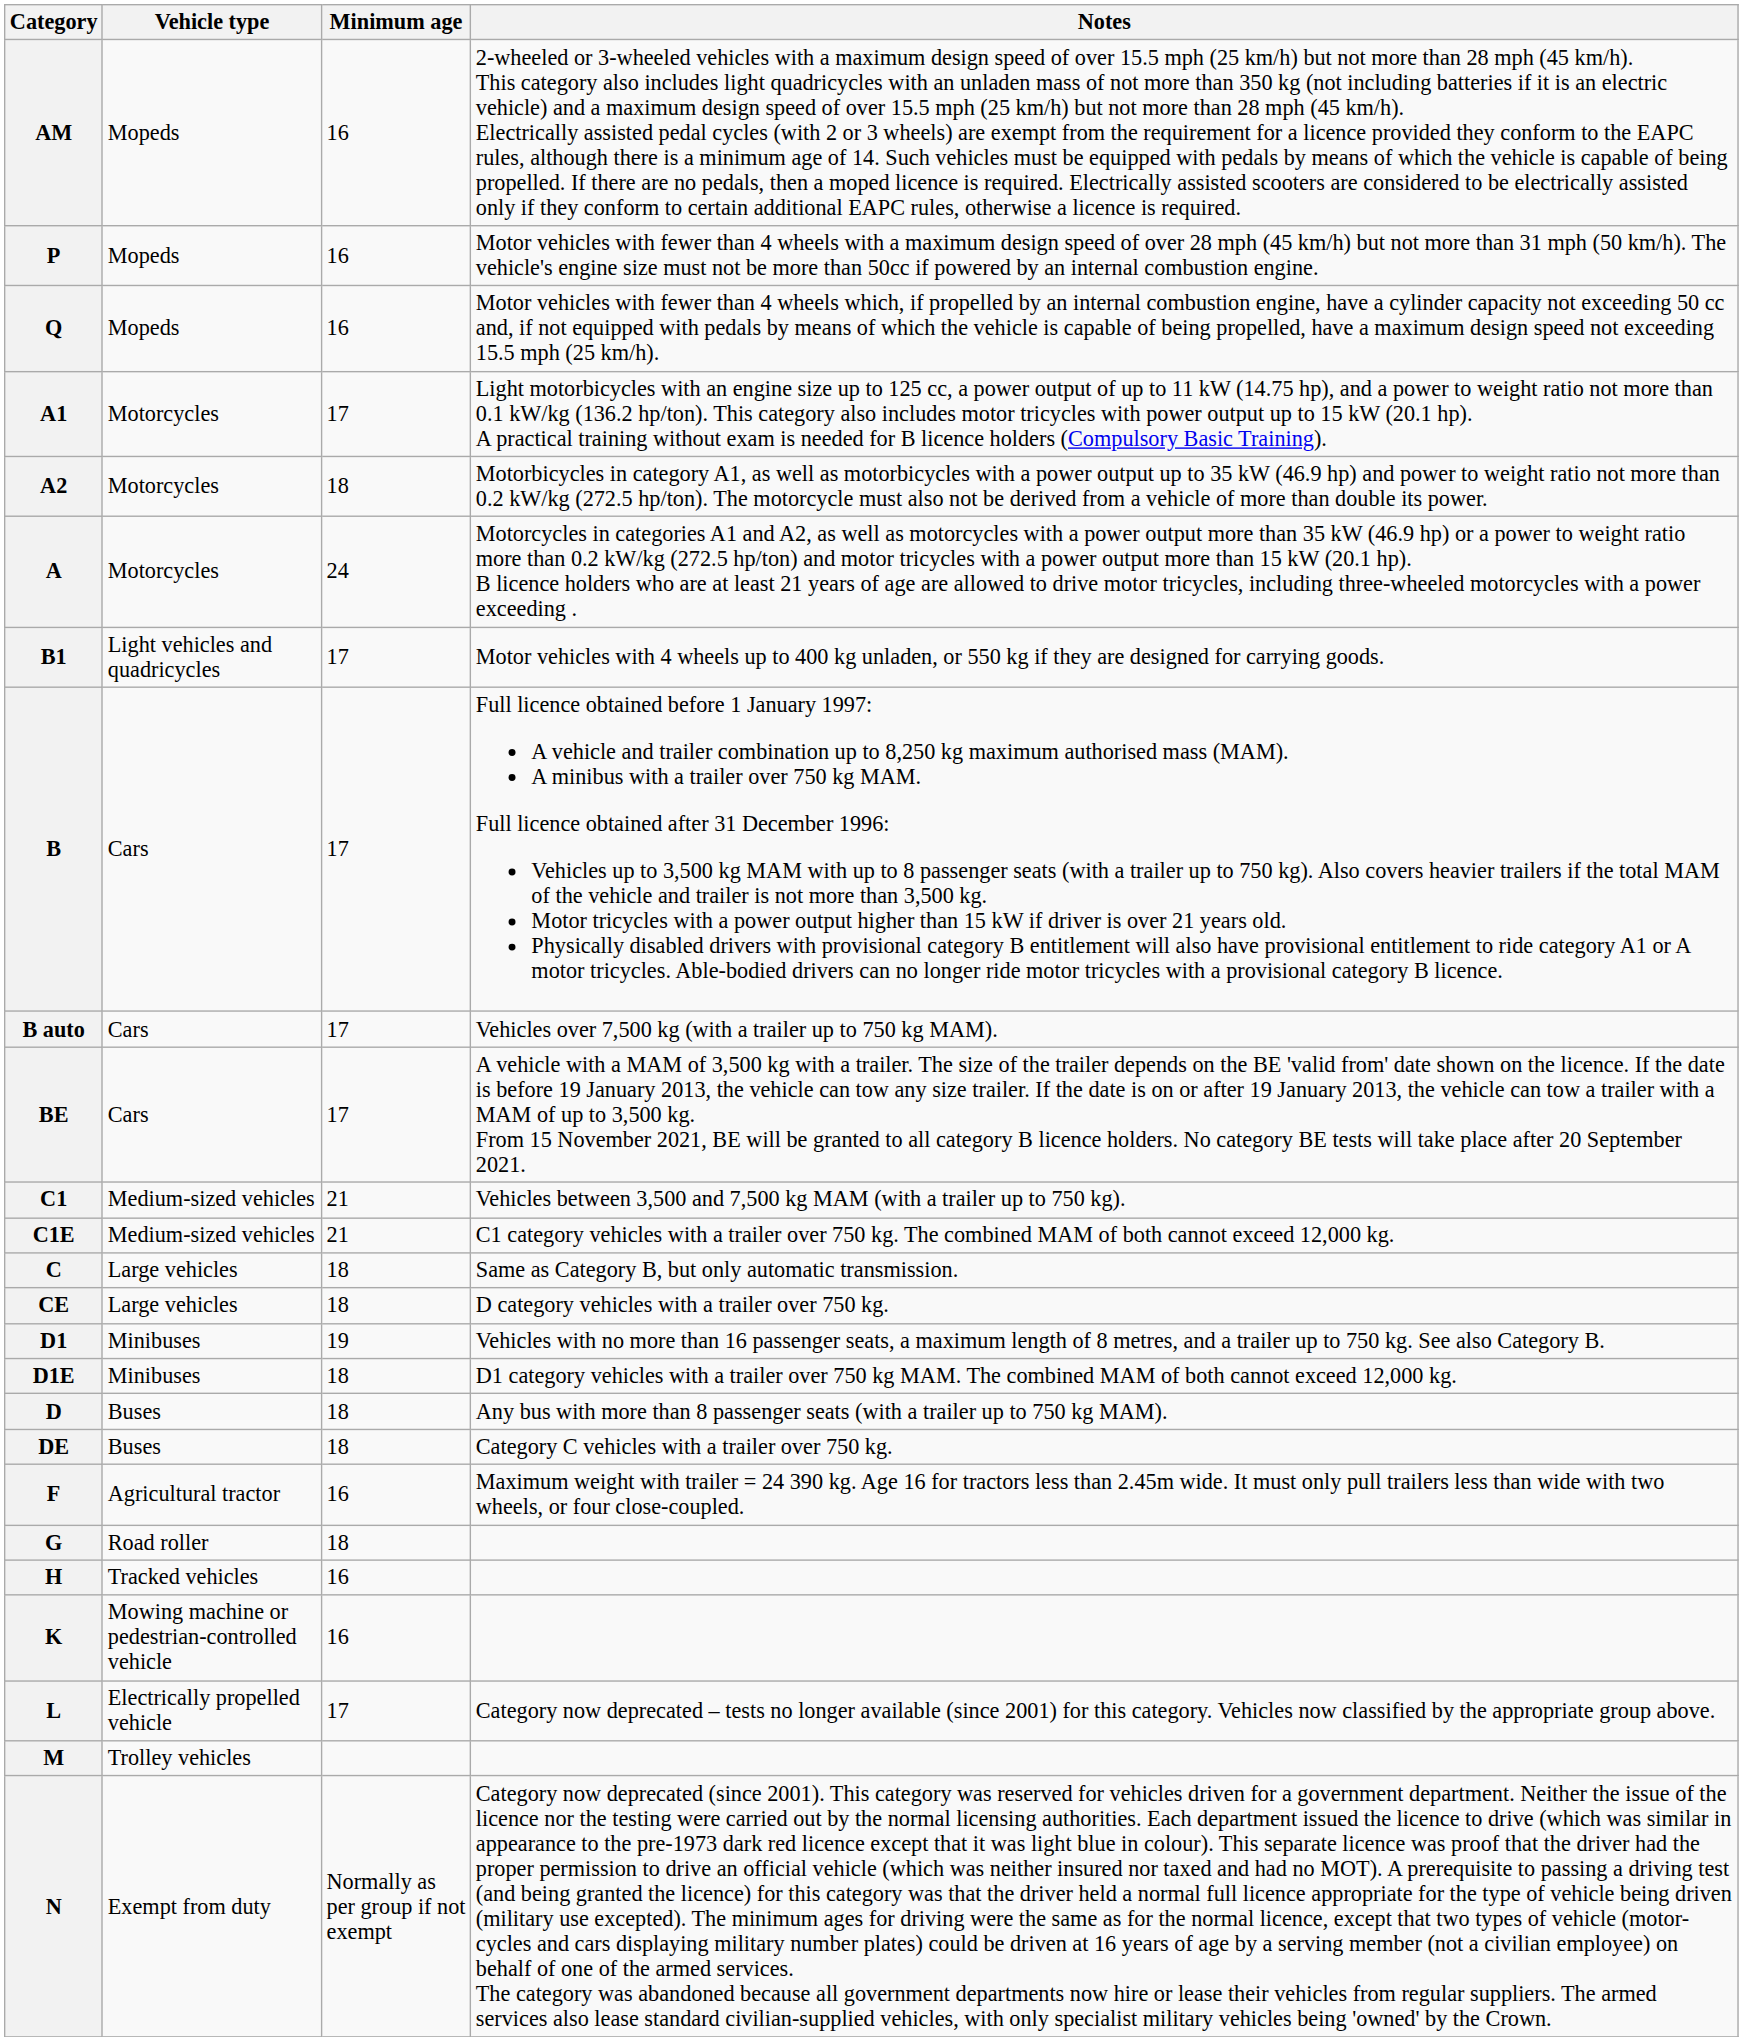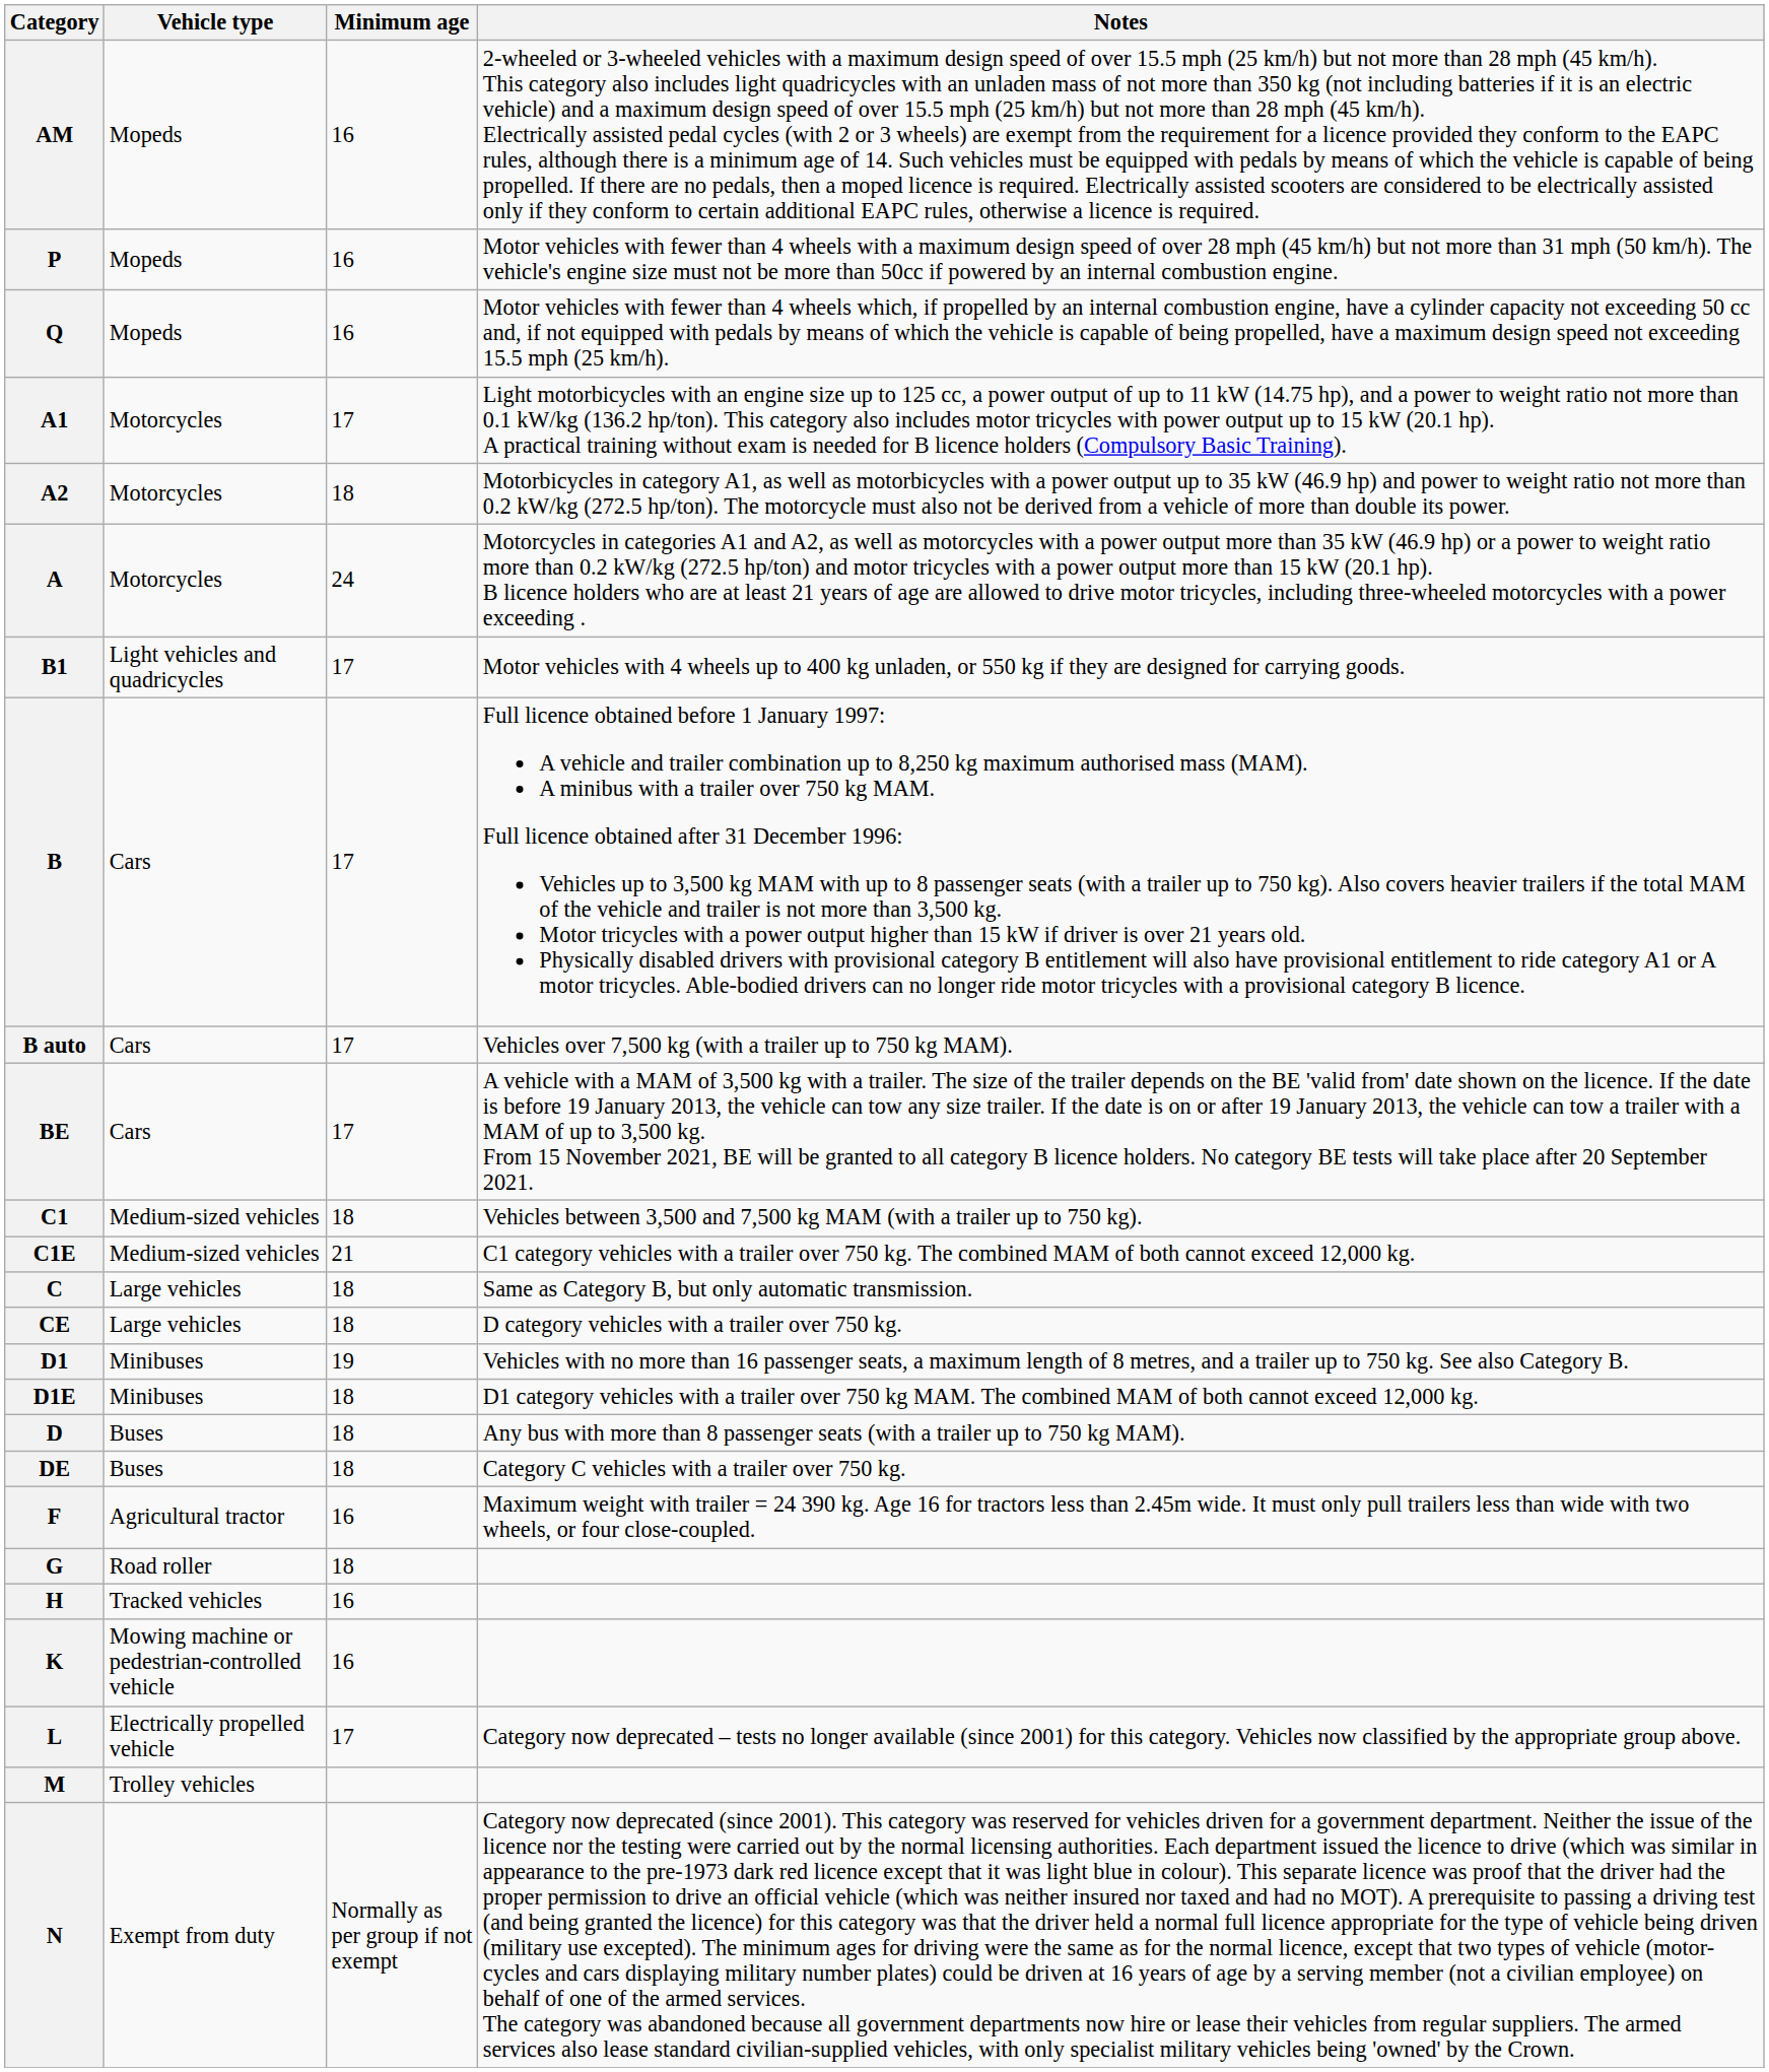 <table class="wikitable">
 <tr>
 <th>Category</th>
 <th width=150px>Vehicle type</th>
 <th width=100>Minimum age</th>
 <th>Notes</th>
 </tr>
 <tr>
 <th>AM</th>
 <td>Mopeds</td>
 <td>16</td>
 <td>2-wheeled or 3-wheeled vehicles with a maximum design speed of over 15.5 mph (25 km/h) but not more than 28 mph (45 km/h).<br>This category also includes light quadricycles with an unladen mass of not more than 350 kg (not including batteries if it is an electric vehicle) and a maximum design speed of over 15.5 mph (25 km/h) but not more than 28 mph (45 km/h).<br>Electrically assisted pedal cycles (with 2 or 3 wheels) are exempt from the requirement for a licence provided they conform to the EAPC rules, although there is a minimum age of 14. Such vehicles must be equipped with pedals by means of which the vehicle is capable of being propelled. If there are no pedals, then a moped licence is required. Electrically assisted scooters are considered to be electrically assisted only if they conform to certain additional EAPC rules, otherwise a licence is required.</td>
 </tr>
 <tr>
 <th>P</th>
 <td>Mopeds</td>
 <td>16</td>
 <td>Motor vehicles with fewer than 4 wheels with a maximum design speed of over 28 mph (45 km/h) but not more than 31 mph (50 km/h). The vehicle's engine size must not be more than 50cc if powered by an internal combustion engine.</td>
 </tr>
 <tr>
 <th>Q</th>
 <td>Mopeds</td>
 <td>16</td>
 <td>Motor vehicles with fewer than 4 wheels which, if propelled by an internal combustion engine, have a cylinder capacity not exceeding 50 cc and, if not equipped with pedals by means of which the vehicle is capable of being propelled, have a maximum design speed not exceeding 15.5 mph (25 km/h).</td>
 </tr>
 <tr>
 <th>A1</th>
 <td>Motorcycles</td>
 <td>17</td>
 <td>Light motorbicycles with an engine size up to 125 cc, a power output of up to 11 kW (14.75 hp), and a power to weight ratio not more than 0.1 kW/kg (136.2 hp/ton). This category also includes motor tricycles with power output up to 15 kW (20.1 hp).<br>A practical training without exam is needed for B licence holders (<a href='#'>Compulsory Basic Training</a>).</td>
 </tr>
 <tr>
 <th>A2</th>
 <td>Motorcycles</td>
 <td>18</td>
 <td>Motorbicycles in category A1, as well as motorbicycles with a power output up to 35 kW (46.9 hp) and power to weight ratio not more than 0.2 kW/<abbr>kg (272.5 hp/ton).</abbr> The motorcycle must also not be derived from a vehicle of more than double its power.</td>
 </tr>
 <tr>
 <th>A</th>
 <td>Motorcycles</td>
 <td>24</td>
 <td>Motorcycles in categories A1 and A2, as well as motorcycles with a power output more than 35 kW (46.9 hp) or a power to weight ratio more than 0.2 kW/<abbr>kg (272.5 hp/ton) and motor tricycles with a power output more than 15 kW (20.1 hp).</abbr><br>B licence holders who are at least 21 years of age are allowed to drive motor tricycles, including three-wheeled motorcycles with a power exceeding .</td>
 </tr>
 <tr>
 <th>B1</th>
 <td>Light vehicles and quadricycles</td>
 <td>17</td>
 <td>Motor vehicles with 4 wheels up to 400 kg unladen, or 550 kg if they are designed for carrying goods.</td>
 </tr>
 <tr>
 <th>B</th>
 <td>Cars</td>
 <td>17</td>
 <td>Full licence obtained before 1 January 1997:<br><ul><li>A vehicle and trailer combination up to 8,250 kg maximum authorised mass (<abbr>MAM</abbr>).</li><li>A minibus with a trailer over 750 kg <abbr>MAM</abbr>.</li></ul>Full licence obtained after 31 December 1996:<ul><li>Vehicles up to 3,500 kg <abbr>MAM</abbr> with up to 8 passenger seats (with a trailer up to 750 kg). Also covers heavier trailers if the total <abbr>MAM</abbr> of the vehicle and trailer is not more than 3,500 kg.</li><li>Motor tricycles with a power output higher than 15 kW if driver is over 21 years old.</li><li>Physically disabled drivers with provisional category B entitlement will also have provisional entitlement to ride category A1 or A motor tricycles. Able-bodied drivers can no longer ride motor tricycles with a provisional category B licence.</li></ul></td>
 </tr>
 <tr>
 <th>B auto</th>
 <td>Cars</td>
 <td>17</td>
 <td>Vehicles over 7,500 kg (with a trailer up to 750 kg <abbr>MAM</abbr>).</td>
 </tr>
 <tr>
 <th>BE</th>
 <td>Cars</td>
 <td>17</td>
 <td>A vehicle with a <abbr>MAM</abbr> of 3,500 kg with a trailer. The size of the trailer depends on the BE 'valid from' date shown on the licence. If the date is before 19 January 2013, the vehicle can tow any size trailer. If the date is on or after 19 January 2013, the vehicle can tow a trailer with a <abbr>MAM</abbr> of up to 3,500 kg.<br>From 15 November 2021, BE will be granted to all category B licence holders. No category BE tests will take place after 20 September 2021.</td>
 </tr>
 <tr>
 <th>C1</th>
 <td>Medium-sized vehicles</td>
-<td>21</td>
+<td>18</td>
 <td>Vehicles between 3,500 and 7,500 kg <abbr>MAM</abbr> (with a trailer up to 750 kg).</td>
 </tr>
 <tr>
 <th>C1E</th>
 <td>Medium-sized vehicles</td>
 <td>21</td>
 <td>C1 category vehicles with a trailer over 750 kg. The combined <abbr>MAM</abbr> of both cannot exceed 12,000 kg.</td>
 </tr>
 <tr>
 <th>C</th>
 <td>Large vehicles</td>
 <td>18</td>
 <td>Same as Category B, but only automatic transmission.</td>
 </tr>
 <tr>
 <th>CE</th>
 <td>Large vehicles</td>
 <td>18</td>
 <td>D category vehicles with a trailer over 750 kg.</td>
 </tr>
 <tr>
 <th>D1</th>
 <td>Minibuses</td>
 <td>19</td>
 <td>Vehicles with no more than 16 passenger seats, a maximum length of 8 metres, and a trailer up to 750 kg. See also Category B.</td>
 </tr>
 <tr>
 <th>D1E</th>
 <td>Minibuses</td>
 <td>18</td>
 <td>D1 category vehicles with a trailer over 750 kg <abbr>MAM</abbr>. The combined <abbr>MAM</abbr> of both cannot exceed 12,000 kg.</td>
 </tr>
 <tr>
 <th>D</th>
 <td>Buses</td>
 <td>18</td>
 <td>Any bus with more than 8 passenger seats (with a trailer up to 750 kg <abbr>MAM</abbr>).</td>
 </tr>
 <tr>
 <th>DE</th>
 <td>Buses</td>
 <td>18</td>
 <td>Category C vehicles with a trailer over 750 kg.</td>
 </tr>
 <tr>
 <th>F</th>
 <td>Agricultural tractor</td>
 <td>16</td>
 <td>Maximum weight with trailer = 24 390 kg.  Age 16 for tractors less than 2.45m wide. It must only pull trailers less than  wide with two wheels, or four close-coupled.</td>
 </tr>
 <tr>
 <th>G</th>
 <td>Road roller</td>
 <td>18</td>
 <td></td>
 </tr>
 <tr>
 <th>H</th>
 <td>Tracked vehicles</td>
 <td>16</td>
 <td></td>
 </tr>
 <tr>
 <th>K</th>
 <td>Mowing machine or pedestrian-controlled vehicle</td>
 <td>16</td>
 <td></td>
 </tr>
 <tr>
 <th>L</th>
 <td>Electrically propelled vehicle</td>
 <td>17</td>
 <td>Category now deprecated – tests no longer available (since 2001) for this category. Vehicles now classified by the appropriate group above.</td>
 </tr>
 <tr>
 <th>M</th>
 <td>Trolley vehicles</td>
 <td></td>
 <td></td>
 </tr>
 <tr>
 <th>N</th>
 <td>Exempt from duty</td>
 <td>Normally as per group if not exempt</td>
 <td>Category now deprecated (since 2001). This category was reserved for vehicles driven for a government department. Neither the issue of the licence nor the testing were carried out by the normal licensing authorities. Each department issued the licence to drive (which was similar in appearance to the pre-1973 dark red licence except that it was light blue in colour). This separate licence was proof that the driver had the proper permission to drive an official vehicle (which was neither insured nor taxed and had no MOT). A prerequisite to passing a driving test (and being granted the licence) for this category was that the driver held a normal full licence appropriate for the type of vehicle being driven (military use excepted). The minimum ages for driving were the same as for the normal licence, except that two types of vehicle (motor-cycles and cars displaying military number plates) could be driven at 16 years of age by a serving member (not a civilian employee) on behalf of one of the armed services.<br>The category was abandoned because all government departments now hire or lease their vehicles from regular suppliers. The armed services also lease standard civilian-supplied vehicles, with only specialist military vehicles being 'owned' by the Crown.</td>
 </tr>
 </table>
